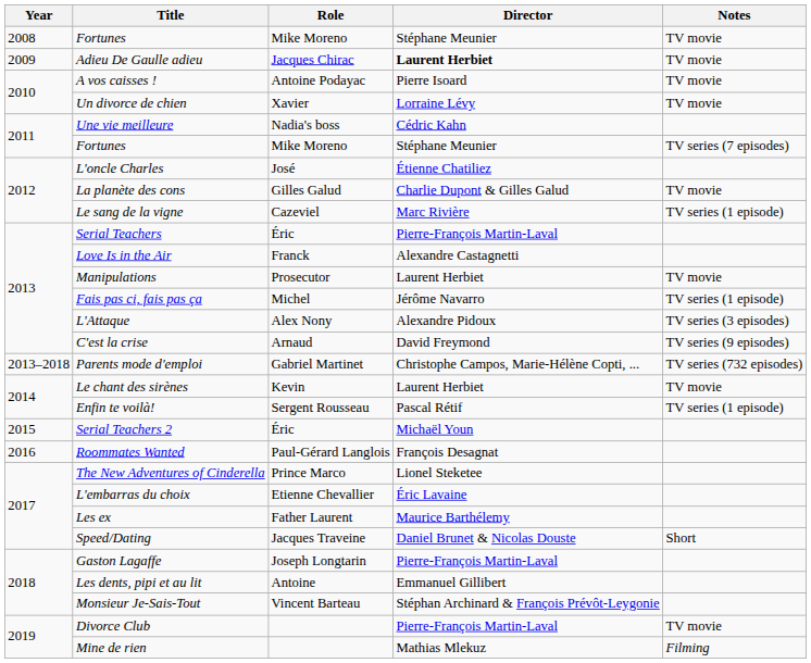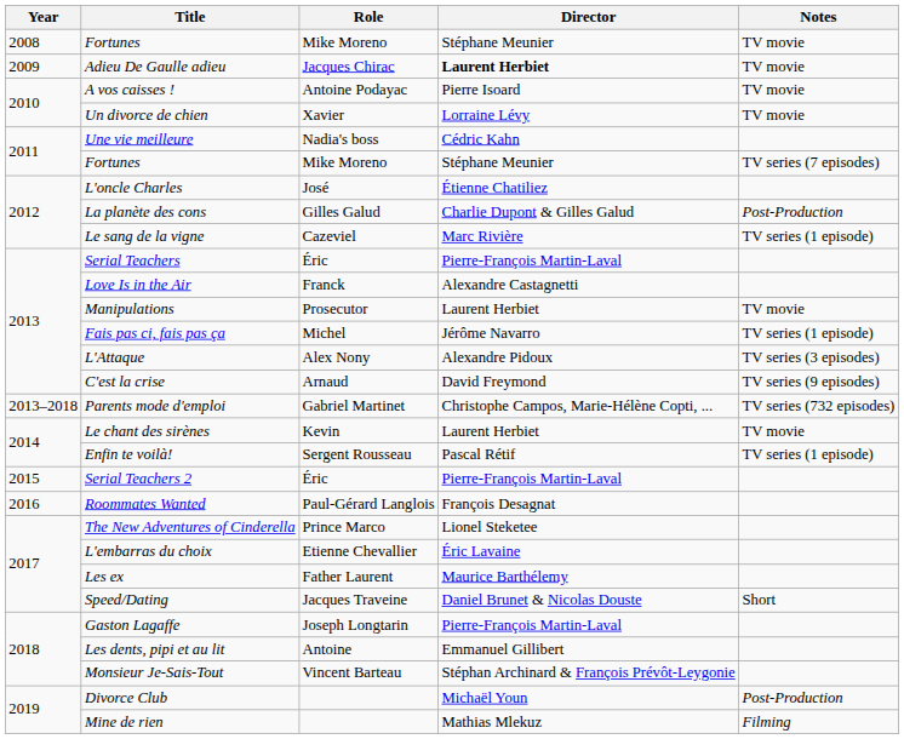 <table class="wikitable sortable">
 <tr>
 <th>Year</th>
 <th>Title</th>
 <th>Role</th>
 <th>Director</th>
 <th class="unsortable">Notes</th>
 </tr>
 <tr>
 <td>2008</td>
 <td><em>Fortunes</em></td>
 <td>Mike Moreno</td>
 <td>Stéphane Meunier</td>
 <td>TV movie</td>
 </tr>
 <tr>
 <td>2009</td>
 <td><em>Adieu De Gaulle adieu</em></td>
 <td><a href='#'>Jacques Chirac</a></td>
 <td><strong>Laurent Herbiet</strong></td>
 <td>TV movie</td>
 </tr>
 <tr>
 <td rowspan=2>2010</td>
 <td><em>A vos caisses !</em></td>
 <td>Antoine Podayac</td>
 <td>Pierre Isoard</td>
 <td>TV movie</td>
 </tr>
 <tr>
 <td><em>Un divorce de chien</em></td>
 <td>Xavier</td>
 <td><a href='#'>Lorraine Lévy</a></td>
 <td>TV movie</td>
 </tr>
 <tr>
 <td rowspan=2>2011</td>
 <td><em><a href='#'>Une vie meilleure</a></em></td>
 <td>Nadia's boss</td>
 <td><a href='#'>Cédric Kahn</a></td>
 <td></td>
 </tr>
 <tr>
 <td><em>Fortunes</em></td>
 <td>Mike Moreno</td>
 <td>Stéphane Meunier</td>
 <td>TV series (7 episodes)</td>
 </tr>
 <tr>
 <td rowspan=3>2012</td>
 <td><em>L'oncle Charles</em></td>
 <td>José</td>
 <td><a href='#'>Étienne Chatiliez</a></td>
 <td></td>
 </tr>
 <tr>
 <td><em>La planète des cons</em></td>
 <td>Gilles Galud</td>
 <td><a href='#'>Charlie Dupont</a> & Gilles Galud</td>
-<td>TV movie</td>
+<td><em>Post-Production</em></td>
 </tr>
 <tr>
 <td><em>Le sang de la vigne</em></td>
 <td>Cazeviel</td>
 <td><a href='#'>Marc Rivière</a></td>
 <td>TV series (1 episode)</td>
 </tr>
 <tr>
 <td rowspan=6>2013</td>
 <td><em><a href='#'>Serial Teachers</a></em></td>
 <td>Éric</td>
 <td><a href='#'>Pierre-François Martin-Laval</a></td>
 <td></td>
 </tr>
 <tr>
 <td><em><a href='#'>Love Is in the Air</a></em></td>
 <td>Franck</td>
 <td>Alexandre Castagnetti</td>
 <td></td>
 </tr>
 <tr>
 <td><em>Manipulations</em></td>
 <td>Prosecutor</td>
 <td>Laurent Herbiet</td>
 <td>TV movie</td>
 </tr>
 <tr>
 <td><em><a href='#'>Fais pas ci, fais pas ça</a></em></td>
 <td>Michel</td>
 <td>Jérôme Navarro</td>
 <td>TV series (1 episode)</td>
 </tr>
 <tr>
 <td><em>L'Attaque</em></td>
 <td>Alex Nony</td>
 <td>Alexandre Pidoux</td>
 <td>TV series (3 episodes)</td>
 </tr>
 <tr>
 <td><em>C'est la crise</em></td>
 <td>Arnaud</td>
 <td>David Freymond</td>
 <td>TV series (9 episodes)</td>
 </tr>
 <tr>
 <td>2013–2018</td>
 <td><em>Parents mode d'emploi</em></td>
 <td>Gabriel Martinet</td>
 <td>Christophe Campos, Marie-Hélène Copti, ...</td>
 <td>TV series (732 episodes)</td>
 </tr>
 <tr>
 <td rowspan=2>2014</td>
 <td><em>Le chant des sirènes</em></td>
 <td>Kevin</td>
 <td>Laurent Herbiet</td>
 <td>TV movie</td>
 </tr>
 <tr>
 <td><em>Enfin te voilà!</em></td>
 <td>Sergent Rousseau</td>
 <td>Pascal Rétif</td>
 <td>TV series (1 episode)</td>
 </tr>
 <tr>
 <td>2015</td>
 <td><em><a href='#'>Serial Teachers 2</a></em></td>
 <td>Éric</td>
-<td><a href='#'>Michaël Youn</a></td>
+<td><a href='#'>Pierre-François Martin-Laval</a></td>
 <td></td>
 </tr>
 <tr>
 <td>2016</td>
 <td><em><a href='#'>Roommates Wanted</a></em></td>
 <td>Paul-Gérard Langlois</td>
 <td>François Desagnat</td>
 <td></td>
 </tr>
 <tr>
 <td rowspan=4>2017</td>
 <td><em><a href='#'>The New Adventures of Cinderella</a></em></td>
 <td>Prince Marco</td>
 <td>Lionel Steketee</td>
 <td></td>
 </tr>
 <tr>
 <td><em>L'embarras du choix</em></td>
 <td>Etienne Chevallier</td>
 <td><a href='#'>Éric Lavaine</a></td>
 <td></td>
 </tr>
 <tr>
 <td><em>Les ex</em></td>
 <td>Father Laurent</td>
 <td><a href='#'>Maurice Barthélemy</a></td>
 <td></td>
 </tr>
 <tr>
 <td><em>Speed/Dating </em></td>
 <td>Jacques Traveine</td>
 <td><a href='#'>Daniel Brunet</a> & <a href='#'>Nicolas Douste</a></td>
 <td>Short</td>
 </tr>
 <tr>
 <td rowspan=3>2018</td>
 <td><em>Gaston Lagaffe</em></td>
 <td>Joseph Longtarin</td>
 <td><a href='#'>Pierre-François Martin-Laval</a></td>
 <td></td>
 </tr>
 <tr>
 <td><em>Les dents, pipi et au lit</em></td>
 <td>Antoine</td>
 <td>Emmanuel Gillibert</td>
 <td></td>
 </tr>
 <tr>
 <td><em>Monsieur Je-Sais-Tout</em></td>
 <td>Vincent Barteau</td>
 <td>Stéphan Archinard & <a href='#'>François Prévôt-Leygonie</a></td>
 <td></td>
 </tr>
 <tr>
 <td rowspan=2>2019</td>
 <td><em>Divorce Club</em></td>
 <td></td>
-<td><a href='#'>Pierre-François Martin-Laval</a></td>
-<td>TV movie</td>
+<td><a href='#'>Michaël Youn</a></td>
+<td><em>Post-Production</em></td>
 </tr>
 <tr>
 <td><em>Mine de rien</em></td>
 <td></td>
 <td>Mathias Mlekuz</td>
 <td><em>Filming</em></td>
 </tr>
 </table>
